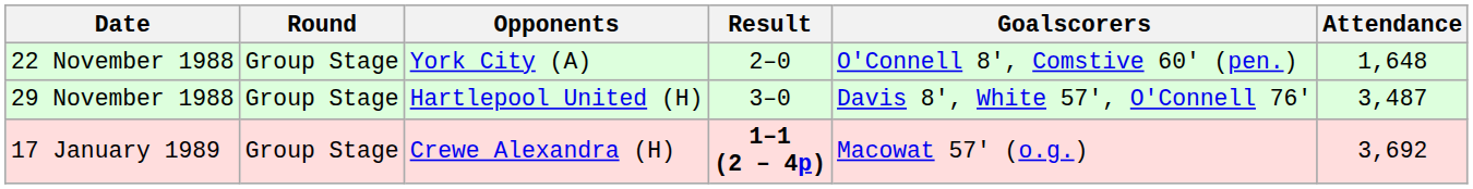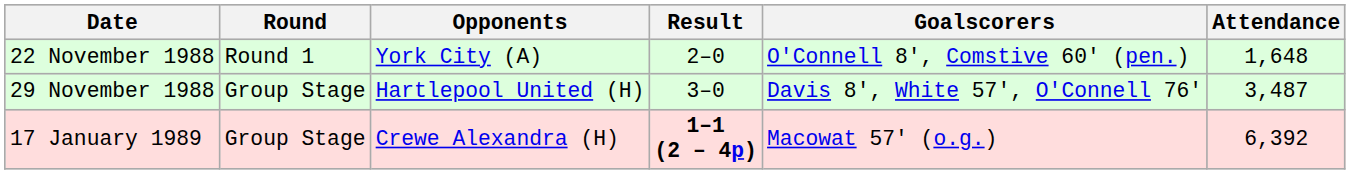 <table class="wikitable">
 <tr>
 <th>Date</th>
 <th>Round</th>
 <th>Opponents</th>
 <th>Result</th>
 <th>Goalscorers</th>
 <th>Attendance</th>
 </tr>
 <tr bgcolor="#ddffdd">
 <td>22 November 1988</td>
-<td>Group Stage</td>
+<td>Round 1</td>
 <td><a href='#'>York City</a> (A)</td>
 <td align="center">2–0</td>
 <td><a href='#'>O'Connell</a> 8', <a href='#'>Comstive</a> 60' (<a href='#'>pen.</a>)</td>
 <td align="center">1,648</td>
 </tr>
 <tr bgcolor="#ddffdd">
 <td>29 November 1988</td>
 <td>Group Stage</td>
 <td><a href='#'>Hartlepool United</a> (H)</td>
 <td align="center">3–0</td>
 <td><a href='#'>Davis</a> 8', <a href='#'>White</a> 57', <a href='#'>O'Connell</a> 76'</td>
 <td align="center">3,487</td>
 </tr>
 <tr bgcolor="#ffdddd">
 <td>17 January 1989</td>
 <td>Group Stage</td>
 <td><a href='#'>Crewe Alexandra</a> (H)</td>
 <td align="center"><strong>1–1 <br>(2 – 4<a href='#'>p</a>)</strong></td>
 <td><a href='#'>Macowat</a> 57' (<a href='#'>o.g.</a>)</td>
-<td align="center">3,692</td>
+<td align="center">6,392</td>
 </tr>
 </table>
